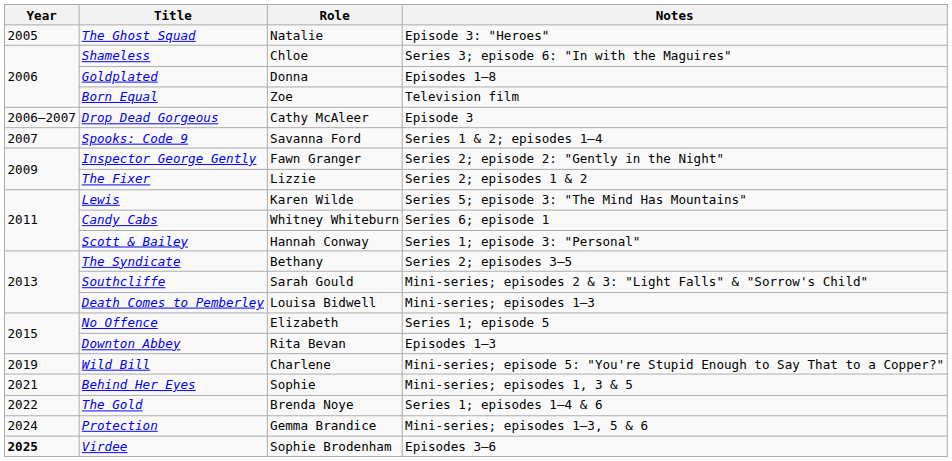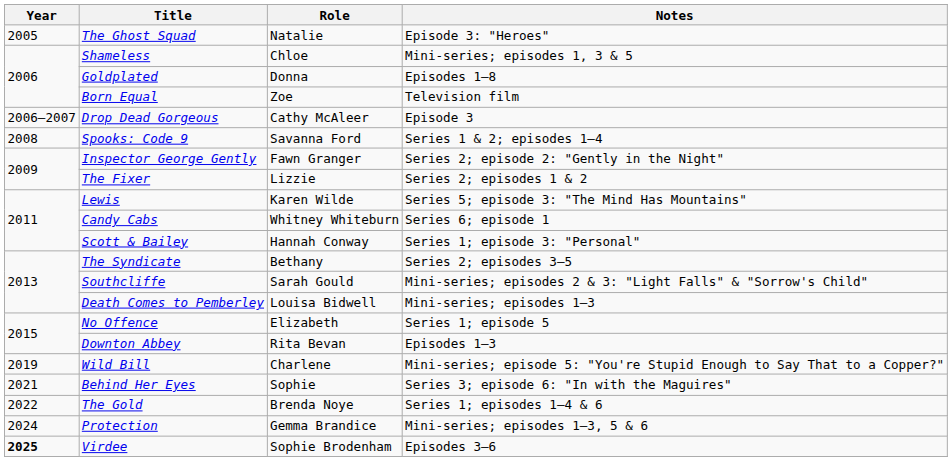 <table class="wikitable">
 <tr>
 <th>Year</th>
 <th>Title</th>
 <th>Role</th>
 <th>Notes</th>
 </tr>
 <tr>
 <td>2005</td>
 <td><em><a href='#'>The Ghost Squad</a></em></td>
 <td>Natalie</td>
 <td>Episode 3: "Heroes"</td>
 </tr>
 <tr>
 <td rowspan=3>2006</td>
 <td><em><a href='#'>Shameless</a></em></td>
 <td>Chloe</td>
-<td>Series 3; episode 6: "In with the Maguires"</td>
+<td>Mini-series; episodes 1, 3 & 5</td>
 </tr>
 <tr>
 <td><em><a href='#'>Goldplated</a></em></td>
 <td>Donna</td>
 <td>Episodes 1–8</td>
 </tr>
 <tr>
 <td><em><a href='#'>Born Equal</a></em></td>
 <td>Zoe</td>
 <td>Television film</td>
 </tr>
 <tr>
 <td>2006–2007</td>
 <td><em><a href='#'>Drop Dead Gorgeous</a></em></td>
 <td>Cathy McAleer</td>
 <td>Episode 3</td>
 </tr>
 <tr>
-<td>2007</td>
+<td>2008</td>
 <td><em><a href='#'>Spooks: Code 9</a></em></td>
 <td>Savanna Ford</td>
 <td>Series 1 & 2; episodes 1–4</td>
 </tr>
 <tr>
 <td rowspan=2>2009</td>
 <td><em><a href='#'>Inspector George Gently</a></em></td>
 <td>Fawn Granger</td>
 <td>Series 2; episode 2: "Gently in the Night"</td>
 </tr>
 <tr>
 <td><em><a href='#'>The Fixer</a></em></td>
 <td>Lizzie</td>
 <td>Series 2; episodes 1 & 2</td>
 </tr>
 <tr>
 <td rowspan=3>2011</td>
 <td><em><a href='#'>Lewis</a></em></td>
 <td>Karen Wilde</td>
 <td>Series 5; episode 3: "The Mind Has Mountains"</td>
 </tr>
 <tr>
 <td><em><a href='#'>Candy Cabs</a></em></td>
 <td>Whitney Whiteburn</td>
 <td>Series 6; episode 1</td>
 </tr>
 <tr>
 <td><em><a href='#'>Scott & Bailey</a></em></td>
 <td>Hannah Conway</td>
 <td>Series 1; episode 3: "Personal"</td>
 </tr>
 <tr>
 <td rowspan=3>2013</td>
 <td><em><a href='#'>The Syndicate</a></em></td>
 <td>Bethany</td>
 <td>Series 2; episodes 3–5</td>
 </tr>
 <tr>
 <td><em><a href='#'>Southcliffe</a></em></td>
 <td>Sarah Gould</td>
 <td>Mini-series; episodes 2 & 3: "Light Falls" & "Sorrow's Child"</td>
 </tr>
 <tr>
 <td><em><a href='#'>Death Comes to Pemberley</a></em></td>
 <td>Louisa Bidwell</td>
 <td>Mini-series; episodes 1–3</td>
 </tr>
 <tr>
 <td rowspan=2>2015</td>
 <td><em><a href='#'>No Offence</a></em></td>
 <td>Elizabeth</td>
 <td>Series 1; episode 5</td>
 </tr>
 <tr>
 <td><em><a href='#'>Downton Abbey</a></em></td>
 <td>Rita Bevan</td>
 <td>Episodes 1–3</td>
 </tr>
 <tr>
 <td>2019</td>
 <td><em><a href='#'>Wild Bill</a></em></td>
 <td>Charlene</td>
 <td>Mini-series; episode 5: "You're Stupid Enough to Say That to a Copper?"</td>
 </tr>
 <tr>
 <td>2021</td>
 <td><em><a href='#'>Behind Her Eyes</a></em></td>
 <td>Sophie</td>
-<td>Mini-series; episodes 1, 3 & 5</td>
+<td>Series 3; episode 6: "In with the Maguires"</td>
 </tr>
 <tr>
 <td>2022</td>
 <td><em><a href='#'>The Gold</a></em></td>
 <td>Brenda Noye</td>
 <td>Series 1; episodes 1–4 & 6</td>
 </tr>
 <tr>
 <td>2024</td>
 <td><em><a href='#'>Protection</a></em></td>
 <td>Gemma Brandice</td>
 <td>Mini-series; episodes 1–3, 5 & 6</td>
 </tr>
 <tr>
 <td><strong>2025</strong></td>
 <td><em><a href='#'>Virdee</a></em></td>
 <td>Sophie Brodenham</td>
 <td>Episodes 3–6</td>
 </tr>
 </table>
